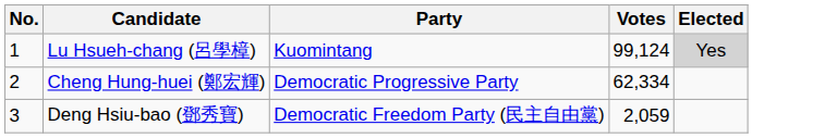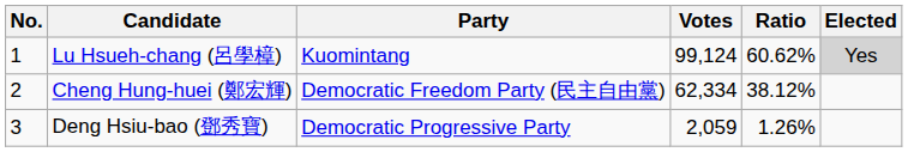 <table class=wikitable>
 <tr>
 <th>No.</th>
 <th>Candidate</th>
 <th>Party</th>
 <th>Votes</th>
+<th>Ratio</th>
 <th>Elected</th>
 </tr>
 <tr>
 <td>1</td>
 <td><a href='#'>Lu Hsueh-chang</a>  (<a href='#'>呂學樟</a>)</td>
 <td><a href='#'>Kuomintang</a></td>
 <td align="right">99,124</td>
+<td align="right">60.62%</td>
 <td align="center" style="background: lightgrey;">Yes</td>
 </tr>
 <tr>
 <td>2</td>
 <td><a href='#'>Cheng Hung-huei</a>  (<a href='#'>鄭宏輝</a>)</td>
-<td><a href='#'>Democratic Progressive Party</a></td>
+<td><a href='#'>Democratic Freedom Party</a>  (<a href='#'>民主自由黨</a>)</td>
 <td align="right">62,334</td>
+<td align="right">38.12%</td>
 <td></td>
 </tr>
 <tr>
 <td>3</td>
 <td>Deng Hsiu-bao  (<a href='#'>鄧秀寶</a>)</td>
-<td><a href='#'>Democratic Freedom Party</a>  (<a href='#'>民主自由黨</a>)</td>
+<td><a href='#'>Democratic Progressive Party</a></td>
 <td align="right">2,059</td>
+<td align="right">1.26%</td>
 <td></td>
 </tr>
 </table>
